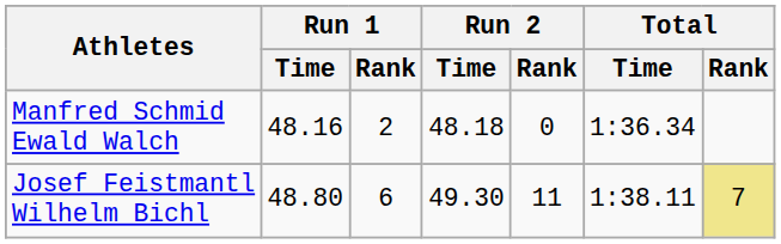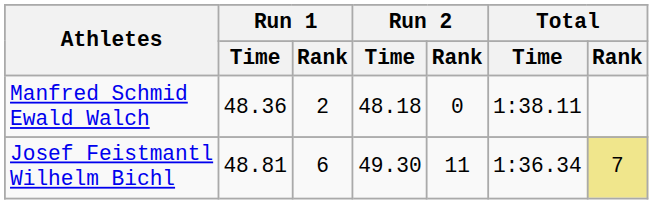 <table class="wikitable" border="1" style="font-size:90%">
 <tr>
 <th rowspan="2">Athletes</th>
 <th colspan="2">Run 1</th>
 <th colspan="2">Run 2</th>
 <th colspan="2">Total</th>
 </tr>
 <tr>
 <th>Time</th>
 <th>Rank</th>
 <th>Time</th>
 <th>Rank</th>
 <th>Time</th>
 <th>Rank</th>
 </tr>
 <tr>
 <td><a href='#'>Manfred Schmid</a><br><a href='#'>Ewald Walch</a></td>
-<td align="center">48.16</td>
+<td align="center">48.36</td>
 <td align="center">2</td>
 <td align="center">48.18</td>
 <td align="center">0</td>
-<td align="center">1:36.34</td>
+<td align="center">1:38.11</td>
 <td align="center"></td>
 </tr>
 <tr>
 <td><a href='#'>Josef Feistmantl</a><br><a href='#'>Wilhelm Bichl</a></td>
-<td align="center">48.80</td>
+<td align="center">48.81</td>
 <td align="center">6</td>
 <td align="center">49.30</td>
 <td align="center">11</td>
-<td align="center">1:38.11</td>
+<td align="center">1:36.34</td>
 <td align="center" style="background: khaki;">7</td>
 </tr>
 </table>
